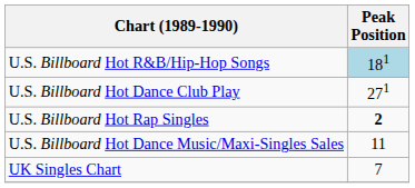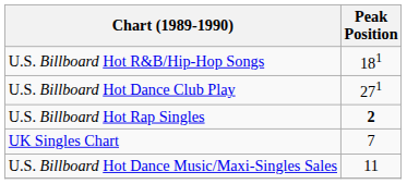 <table class="wikitable">
 <tr>
 <th>Chart (1989-1990)</th>
 <th>Peak<br>Position</th>
 </tr>
 <tr>
 <td align="left">U.S. <em>Billboard</em> <a href='#'>Hot R&B/Hip-Hop Songs</a></td>
-<td align="center" style="background: lightblue;">18<sup>1</sup></td>
+<td align="center">18<sup>1</sup></td>
 </tr>
 <tr>
 <td align="left">U.S. <em>Billboard</em> <a href='#'>Hot Dance Club Play</a></td>
 <td align="center">27<sup>1</sup></td>
 </tr>
 <tr>
 <td align="left">U.S. <em>Billboard</em> <a href='#'>Hot Rap Singles</a></td>
 <td align="center"><strong>2</strong></td>
 </tr>
 <tr>
+<td align="left"><a href='#'>UK Singles Chart</a></td>
+<td align="center">7</td>
+</tr>
+<tr>
 <td align="left">U.S. <em>Billboard</em> <a href='#'>Hot Dance Music/Maxi-Singles Sales</a></td>
 <td align="center">11</td>
 </tr>
 <tr>
-<td align="left"><a href='#'>UK Singles Chart</a></td>
-<td align="center">7</td>
-</tr>
-<tr>
 </tr>
 </table>
